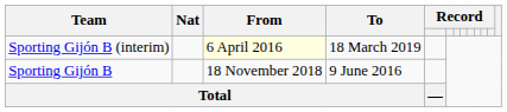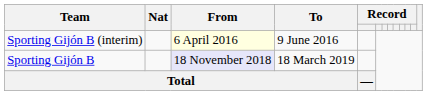 <table class="wikitable" style="text-align: center">
 <tr>
 <th rowspan="2">Team</th>
 <th rowspan="2">Nat</th>
 <th rowspan="2">From</th>
 <th rowspan="2">To</th>
 <th colspan="8">Record</th>
 <th rowspan=2></th>
 </tr>
 <tr>
 <th></th>
 <th></th>
 <th></th>
 <th></th>
 <th></th>
 <th></th>
 <th></th>
 <th></th>
 </tr>
 <tr>
 <td align=left><a href='#'>Sporting Gijón B</a> (interim)</td>
 <td></td>
 <td align=left style="background: lightyellow;">6 April 2016</td>
-<td align=left>18 March 2019<br></td>
+<td align=left>9 June 2016<br></td>
 <td></td>
 </tr>
 <tr>
 <td align=left><a href='#'>Sporting Gijón B</a></td>
 <td></td>
-<td align=left>18 November 2018</td>
-<td align=left>9 June 2016<br></td>
+<td align=left style="background: lavender;">18 November 2018</td>
+<td align=left>18 March 2019<br></td>
 <td></td>
 </tr>
 <tr>
 <th colspan="4">Total<br></th>
 <th>—</th>
 </tr>
 </table>
